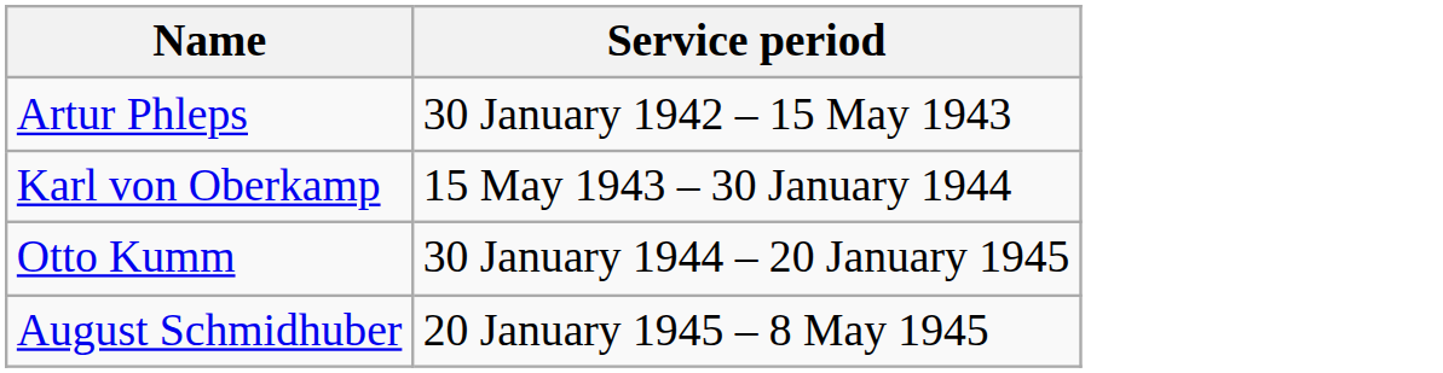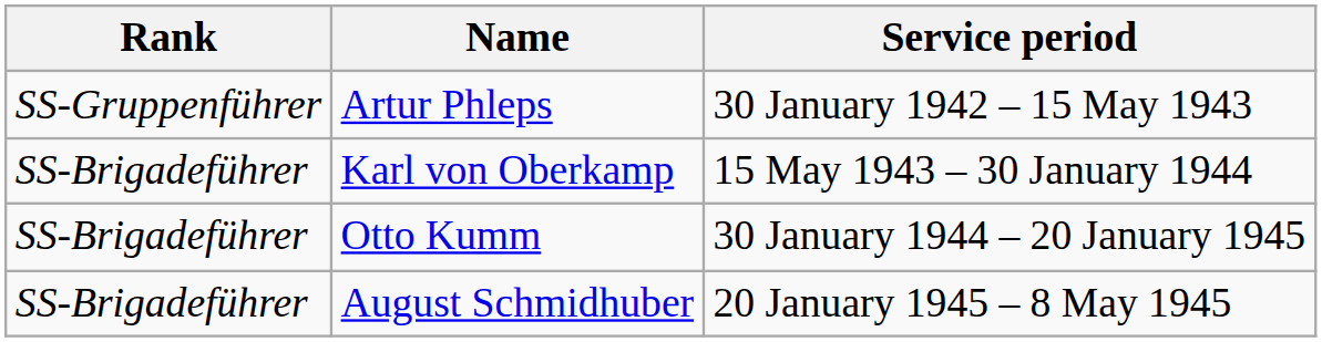 <table class="wikitable">
 <tr>
+<th>Rank</th>
 <th>Name</th>
 <th>Service period</th>
 </tr>
 <tr>
+<td><em>SS-Gruppenführer</em></td>
 <td><a href='#'>Artur Phleps</a></td>
 <td>30 January 1942 – 15 May 1943</td>
 </tr>
 <tr>
+<td><em>SS-Brigadeführer</em></td>
 <td><a href='#'>Karl von Oberkamp</a></td>
 <td>15 May 1943 – 30 January 1944</td>
 </tr>
 <tr>
+<td><em>SS-Brigadeführer</em></td>
 <td><a href='#'>Otto Kumm</a></td>
 <td>30 January 1944 – 20 January 1945</td>
 </tr>
 <tr>
+<td><em>SS-Brigadeführer</em></td>
 <td><a href='#'>August Schmidhuber</a></td>
 <td>20 January 1945 – 8 May 1945</td>
 </tr>
 </table>
